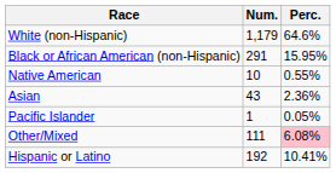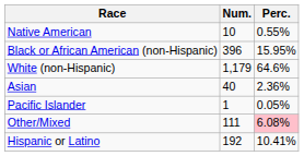 <table class="wikitable">
 <tr>
 <th>Race</th>
 <th>Num.</th>
 <th>Perc.</th>
 </tr>
 <tr>
+<td><a href='#'>Native American</a></td>
+<td>10</td>
+<td>0.55%</td>
+</tr>
+<tr>
+<td><a href='#'>Black or African American</a> (non-Hispanic)</td>
+<td>396</td>
+<td>15.95%</td>
+</tr>
+<tr>
 <td><a href='#'>White</a> (non-Hispanic)</td>
 <td>1,179</td>
 <td>64.6%</td>
 </tr>
 <tr>
-<td><a href='#'>Black or African American</a> (non-Hispanic)</td>
-<td>291</td>
-<td>15.95%</td>
-</tr>
-<tr>
-<td><a href='#'>Native American</a></td>
-<td>10</td>
-<td>0.55%</td>
-</tr>
-<tr>
 <td><a href='#'>Asian</a></td>
-<td>43</td>
+<td>40</td>
 <td>2.36%</td>
 </tr>
 <tr>
 <td><a href='#'>Pacific Islander</a></td>
 <td>1</td>
 <td>0.05%</td>
 </tr>
 <tr>
 <td><a href='#'>Other/Mixed</a></td>
 <td>111</td>
 <td style="background: pink;">6.08%</td>
 </tr>
 <tr>
 <td><a href='#'>Hispanic</a> or <a href='#'>Latino</a></td>
 <td>192</td>
 <td>10.41%</td>
 </tr>
 </table>
